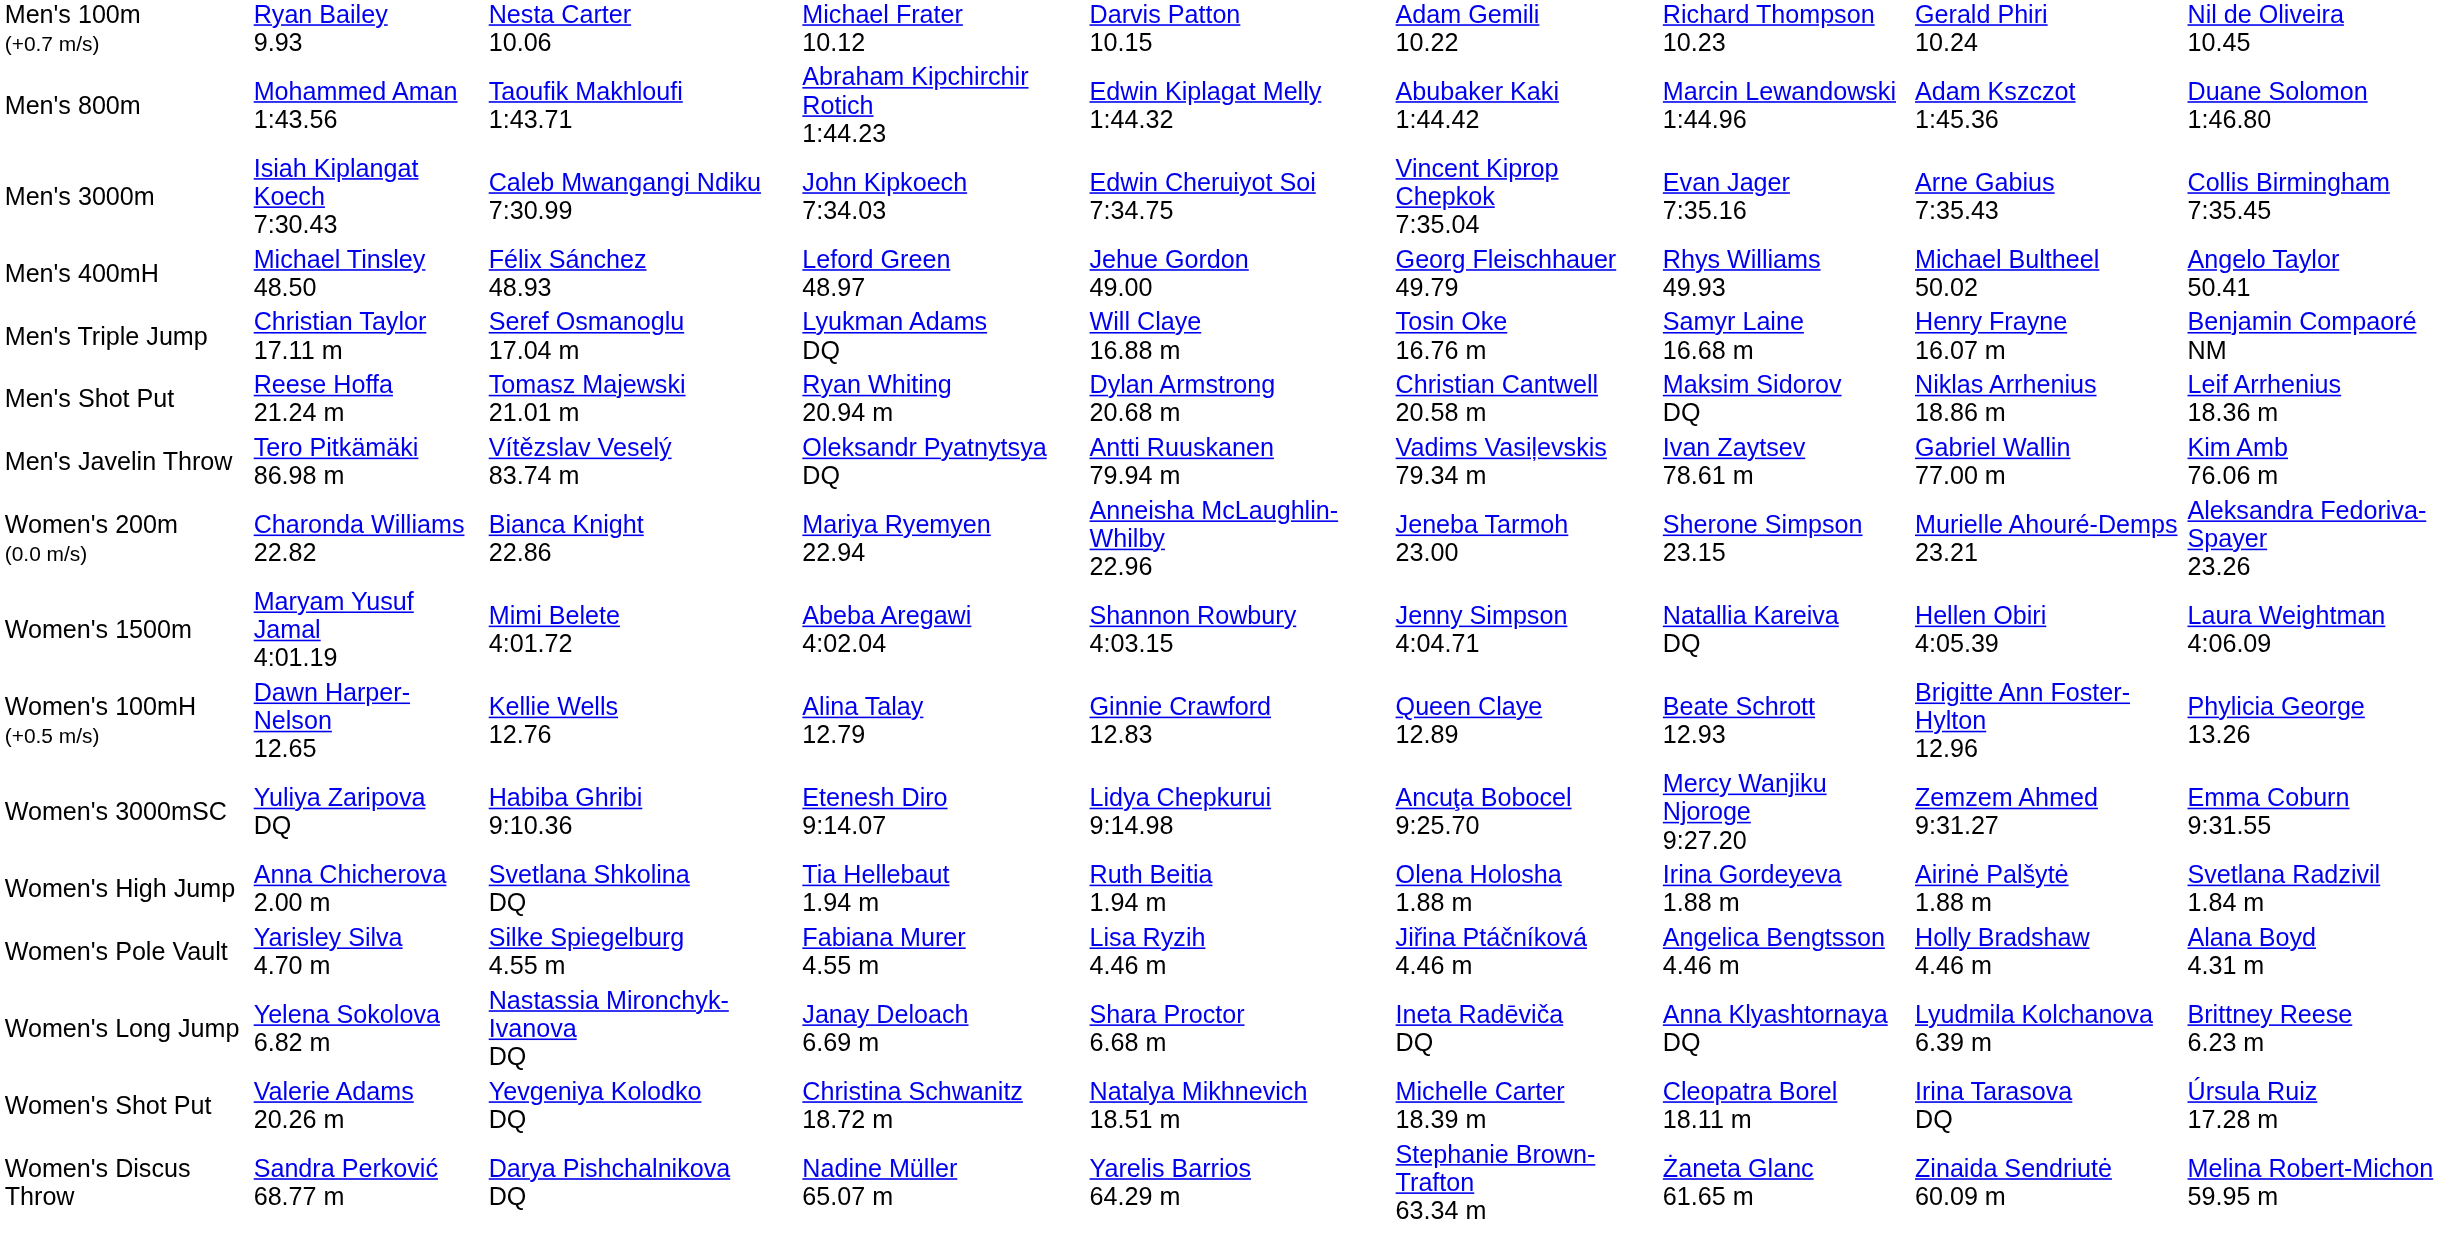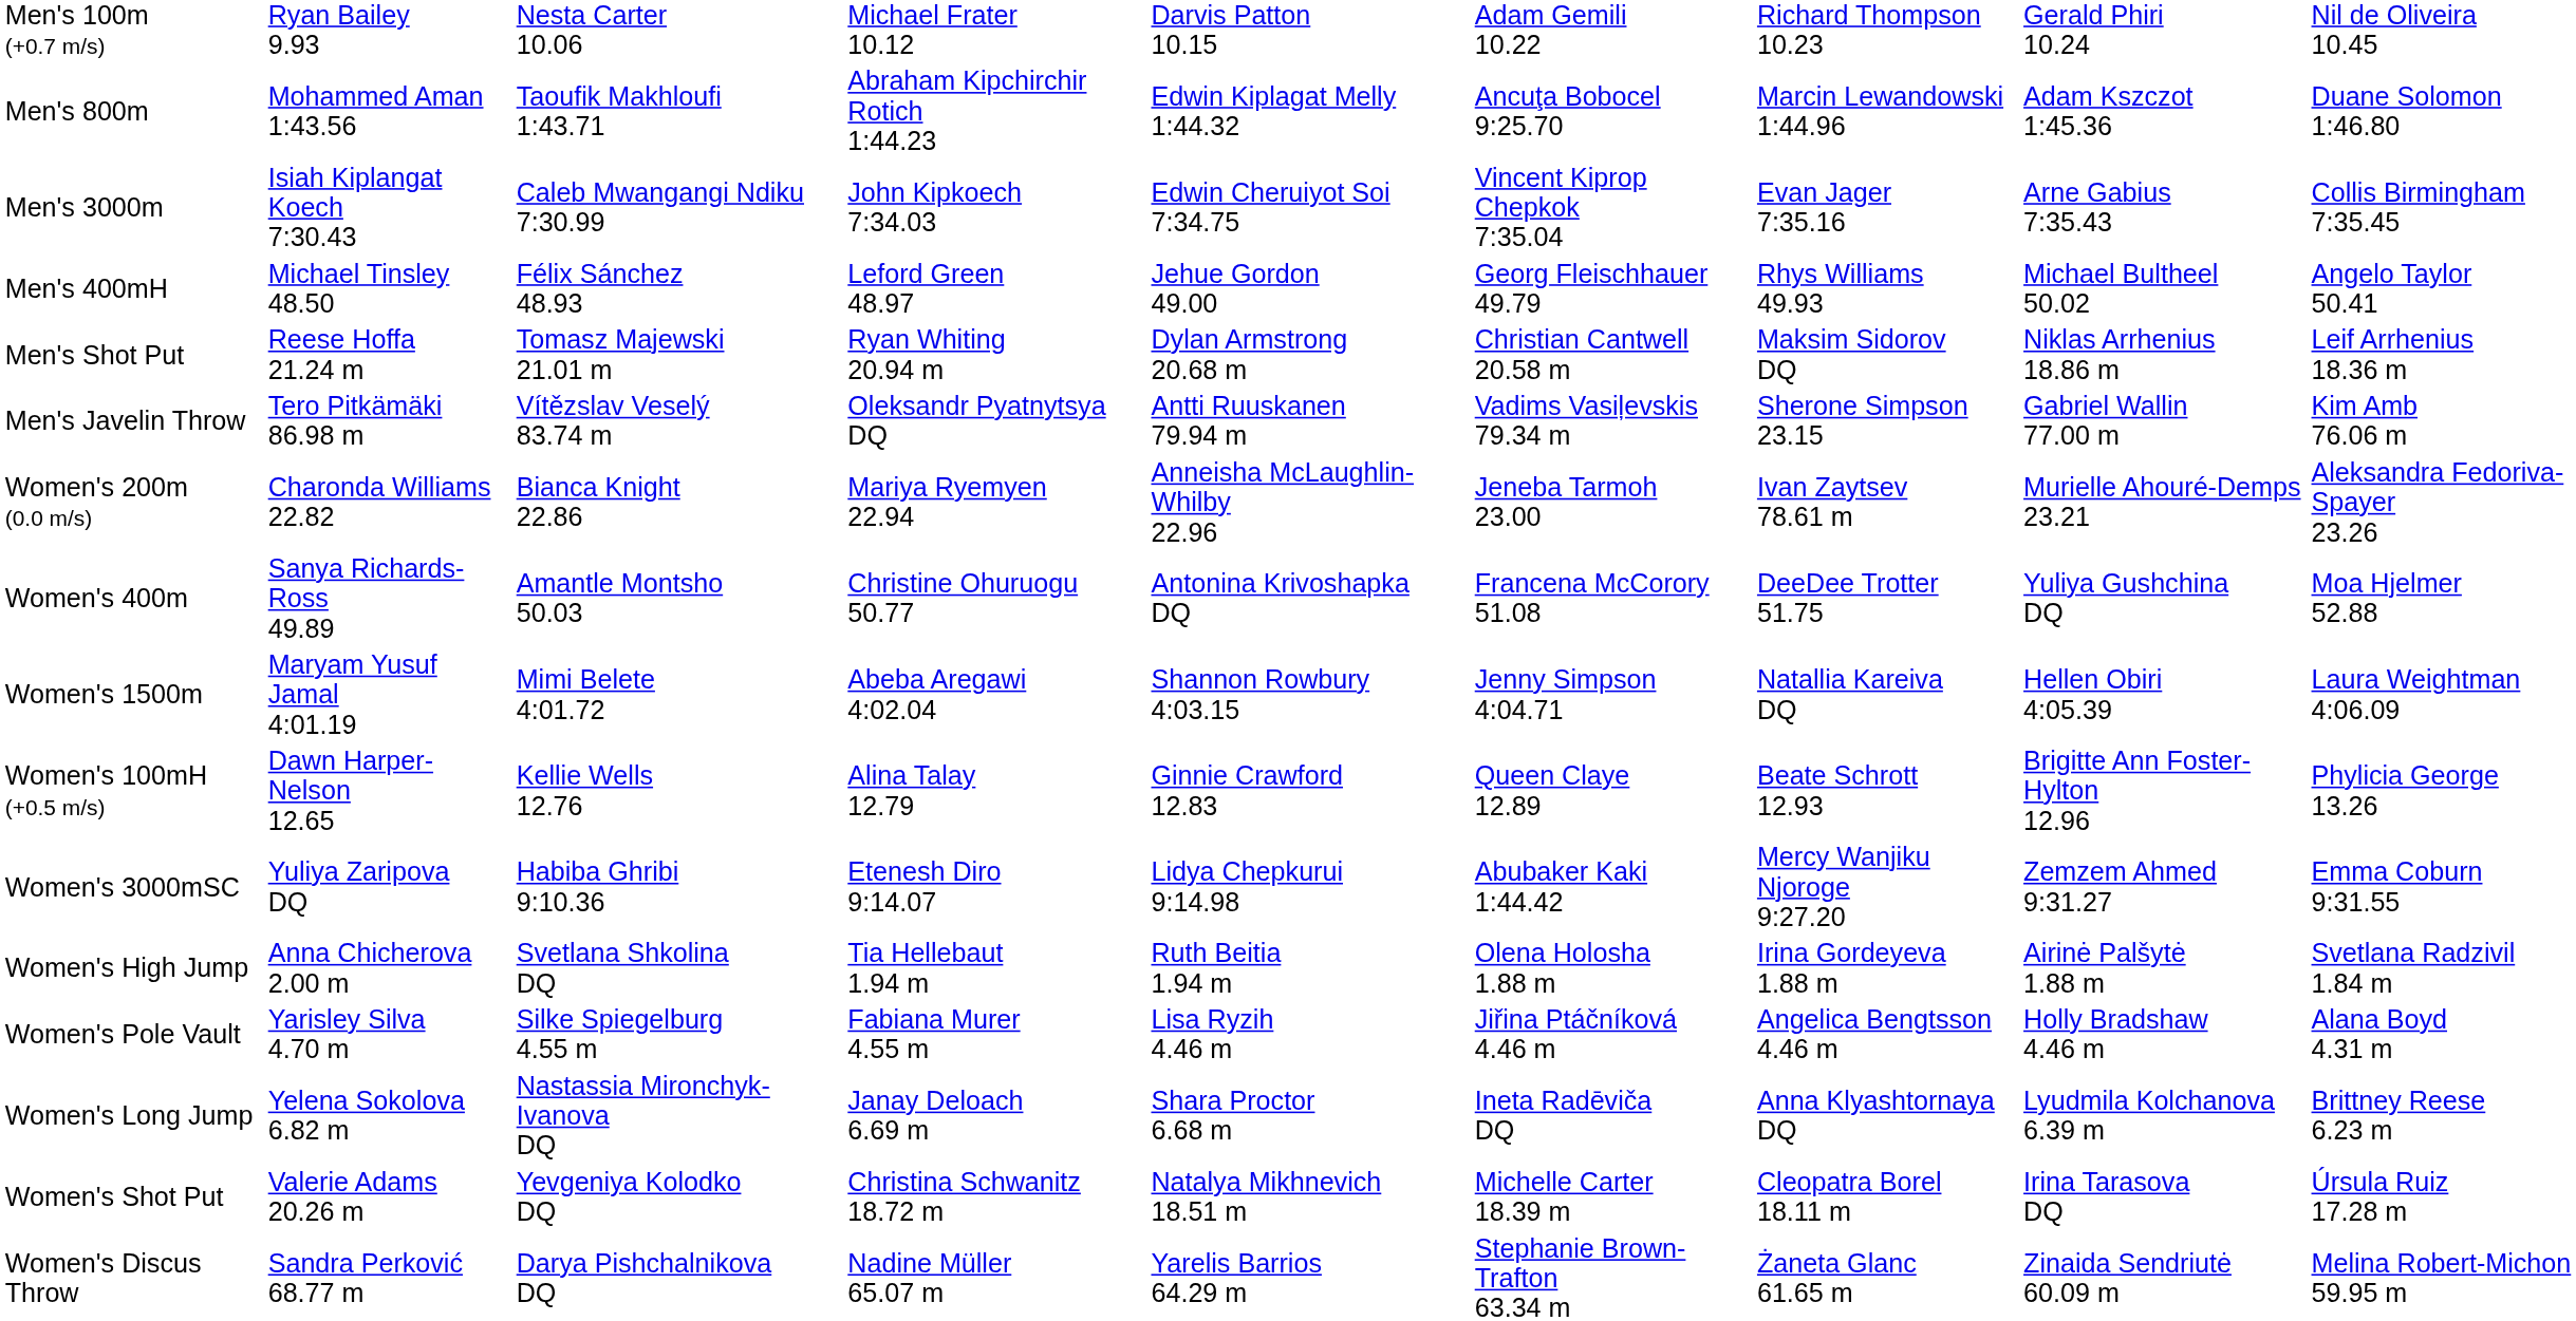 <table>
 <tr>
 <td>Men's 100m<br><small>(+0.7 m/s)</small></td>
 <td><a href='#'>Ryan Bailey</a><br>  9.93</td>
 <td><a href='#'>Nesta Carter</a><br>  10.06</td>
 <td><a href='#'>Michael Frater</a><br>  10.12</td>
 <td><a href='#'>Darvis Patton</a><br>  10.15</td>
 <td><a href='#'>Adam Gemili</a><br>  10.22</td>
 <td><a href='#'>Richard Thompson</a><br>  10.23</td>
 <td><a href='#'>Gerald Phiri</a><br>  10.24</td>
 <td><a href='#'>Nil de Oliveira</a><br>  10.45</td>
 </tr>
 <tr>
 <td>Men's 800m</td>
 <td><a href='#'>Mohammed Aman</a><br>  1:43.56</td>
 <td><a href='#'>Taoufik Makhloufi</a><br>  1:43.71</td>
 <td><a href='#'>Abraham Kipchirchir Rotich</a><br>  1:44.23</td>
 <td><a href='#'>Edwin Kiplagat Melly</a><br>  1:44.32</td>
-<td><a href='#'>Abubaker Kaki</a><br>  1:44.42</td>
+<td><a href='#'>Ancuţa Bobocel</a><br>  9:25.70</td>
 <td><a href='#'>Marcin Lewandowski</a><br>  1:44.96</td>
 <td><a href='#'>Adam Kszczot</a><br>  1:45.36</td>
 <td><a href='#'>Duane Solomon</a><br>  1:46.80</td>
 </tr>
 <tr>
 <td>Men's 3000m</td>
 <td><a href='#'>Isiah Kiplangat Koech</a><br>  7:30.43</td>
 <td><a href='#'>Caleb Mwangangi Ndiku</a><br>  7:30.99</td>
 <td><a href='#'>John Kipkoech</a><br>  7:34.03</td>
 <td><a href='#'>Edwin Cheruiyot Soi</a><br>  7:34.75</td>
 <td><a href='#'>Vincent Kiprop Chepkok</a><br>  7:35.04</td>
 <td><a href='#'>Evan Jager</a><br>  7:35.16</td>
 <td><a href='#'>Arne Gabius</a><br>  7:35.43</td>
 <td><a href='#'>Collis Birmingham</a><br>  7:35.45</td>
 </tr>
 <tr>
 <td>Men's 400mH</td>
 <td><a href='#'>Michael Tinsley</a><br>  48.50</td>
 <td><a href='#'>Félix Sánchez</a><br>  48.93</td>
 <td><a href='#'>Leford Green</a><br>  48.97</td>
 <td><a href='#'>Jehue Gordon</a><br>  49.00</td>
 <td><a href='#'>Georg Fleischhauer</a><br>  49.79</td>
 <td><a href='#'>Rhys Williams</a><br>  49.93</td>
 <td><a href='#'>Michael Bultheel</a><br>  50.02</td>
 <td><a href='#'>Angelo Taylor</a><br>  50.41</td>
 </tr>
 <tr>
-<td>Men's Triple Jump</td>
-<td><a href='#'>Christian Taylor</a><br>  17.11 m</td>
-<td><a href='#'>Seref Osmanoglu</a><br>  17.04 m</td>
-<td><a href='#'>Lyukman Adams</a><br>  DQ</td>
-<td><a href='#'>Will Claye</a><br>  16.88 m</td>
-<td><a href='#'>Tosin Oke</a><br>  16.76 m</td>
-<td><a href='#'>Samyr Laine</a><br>  16.68 m</td>
-<td><a href='#'>Henry Frayne</a><br>  16.07 m</td>
-<td><a href='#'>Benjamin Compaoré</a><br>  NM</td>
-</tr>
-<tr>
 <td>Men's Shot Put</td>
 <td><a href='#'>Reese Hoffa</a><br>  21.24 m</td>
 <td><a href='#'>Tomasz Majewski</a><br>  21.01 m</td>
 <td><a href='#'>Ryan Whiting</a><br>  20.94 m</td>
 <td><a href='#'>Dylan Armstrong</a><br>  20.68 m</td>
 <td><a href='#'>Christian Cantwell</a><br>  20.58 m</td>
 <td><a href='#'>Maksim Sidorov</a><br>  DQ</td>
 <td><a href='#'>Niklas Arrhenius</a><br>  18.86 m</td>
 <td><a href='#'>Leif Arrhenius</a><br>  18.36 m</td>
 </tr>
 <tr>
 <td>Men's Javelin Throw</td>
 <td><a href='#'>Tero Pitkämäki</a><br>  86.98 m</td>
 <td><a href='#'>Vítězslav Veselý</a><br>  83.74 m</td>
 <td><a href='#'>Oleksandr Pyatnytsya</a><br>  DQ</td>
 <td><a href='#'>Antti Ruuskanen</a><br>  79.94 m</td>
 <td><a href='#'>Vadims Vasiļevskis</a><br>  79.34 m</td>
-<td><a href='#'>Ivan Zaytsev</a><br>  78.61 m</td>
+<td><a href='#'>Sherone Simpson</a><br>  23.15</td>
 <td><a href='#'>Gabriel Wallin</a><br>  77.00 m</td>
 <td><a href='#'>Kim Amb</a><br>  76.06 m</td>
 </tr>
 <tr>
 <td>Women's 200m<br><small>(0.0 m/s)</small></td>
 <td><a href='#'>Charonda Williams</a><br>  22.82</td>
 <td><a href='#'>Bianca Knight</a><br>  22.86</td>
 <td><a href='#'>Mariya Ryemyen</a><br>  22.94</td>
 <td><a href='#'>Anneisha McLaughlin-Whilby</a><br>  22.96</td>
 <td><a href='#'>Jeneba Tarmoh</a><br>  23.00</td>
-<td><a href='#'>Sherone Simpson</a><br>  23.15</td>
+<td><a href='#'>Ivan Zaytsev</a><br>  78.61 m</td>
 <td><a href='#'>Murielle Ahouré-Demps</a><br>  23.21</td>
 <td><a href='#'>Aleksandra Fedoriva-Spayer</a><br>  23.26</td>
+</tr>
+<tr>
+<td>Women's 400m</td>
+<td><a href='#'>Sanya Richards-Ross</a><br>  49.89</td>
+<td><a href='#'>Amantle Montsho</a><br>  50.03</td>
+<td><a href='#'>Christine Ohuruogu</a><br>  50.77</td>
+<td><a href='#'>Antonina Krivoshapka</a><br>  DQ</td>
+<td><a href='#'>Francena McCorory</a><br>  51.08</td>
+<td><a href='#'>DeeDee Trotter</a><br>  51.75</td>
+<td><a href='#'>Yuliya Gushchina</a><br>  DQ</td>
+<td><a href='#'>Moa Hjelmer</a><br>  52.88</td>
 </tr>
 <tr>
 <td>Women's 1500m</td>
 <td><a href='#'>Maryam Yusuf Jamal</a><br>  4:01.19</td>
 <td><a href='#'>Mimi Belete</a><br>  4:01.72</td>
 <td><a href='#'>Abeba Aregawi</a><br>  4:02.04</td>
 <td><a href='#'>Shannon Rowbury</a><br>  4:03.15</td>
 <td><a href='#'>Jenny Simpson</a><br>  4:04.71</td>
 <td><a href='#'>Natallia Kareiva</a><br>  DQ</td>
 <td><a href='#'>Hellen Obiri</a><br>  4:05.39</td>
 <td><a href='#'>Laura Weightman</a><br>  4:06.09</td>
 </tr>
 <tr>
 <td>Women's 100mH<br><small>(+0.5 m/s)</small></td>
 <td><a href='#'>Dawn Harper-Nelson</a><br>  12.65</td>
 <td><a href='#'>Kellie Wells</a><br>  12.76</td>
 <td><a href='#'>Alina Talay</a><br>  12.79</td>
 <td><a href='#'>Ginnie Crawford</a><br>  12.83</td>
 <td><a href='#'>Queen Claye</a><br>  12.89</td>
 <td><a href='#'>Beate Schrott</a><br>  12.93</td>
 <td><a href='#'>Brigitte Ann Foster-Hylton</a><br>  12.96</td>
 <td><a href='#'>Phylicia George</a><br>  13.26</td>
 </tr>
 <tr>
 <td>Women's 3000mSC</td>
 <td><a href='#'>Yuliya Zaripova</a><br>  DQ</td>
 <td><a href='#'>Habiba Ghribi</a><br>  9:10.36</td>
 <td><a href='#'>Etenesh Diro</a><br>  9:14.07</td>
 <td><a href='#'>Lidya Chepkurui</a><br>  9:14.98</td>
-<td><a href='#'>Ancuţa Bobocel</a><br>  9:25.70</td>
+<td><a href='#'>Abubaker Kaki</a><br>  1:44.42</td>
 <td><a href='#'>Mercy Wanjiku Njoroge</a><br>  9:27.20</td>
 <td><a href='#'>Zemzem Ahmed</a><br>  9:31.27</td>
 <td><a href='#'>Emma Coburn</a><br>  9:31.55</td>
 </tr>
 <tr>
 <td>Women's High Jump</td>
 <td><a href='#'>Anna Chicherova</a><br>  2.00 m</td>
 <td><a href='#'>Svetlana Shkolina</a><br>  DQ</td>
 <td><a href='#'>Tia Hellebaut</a><br>  1.94 m</td>
 <td><a href='#'>Ruth Beitia</a><br>  1.94 m</td>
 <td><a href='#'>Olena Holosha</a><br>  1.88 m</td>
 <td><a href='#'>Irina Gordeyeva</a><br>  1.88 m</td>
 <td><a href='#'>Airinė Palšytė</a><br>  1.88 m</td>
 <td><a href='#'>Svetlana Radzivil</a><br>  1.84 m</td>
 </tr>
 <tr>
 <td>Women's Pole Vault</td>
 <td><a href='#'>Yarisley Silva</a><br>  4.70 m</td>
 <td><a href='#'>Silke Spiegelburg</a><br>  4.55 m</td>
 <td><a href='#'>Fabiana Murer</a><br>  4.55 m</td>
 <td><a href='#'>Lisa Ryzih</a><br>  4.46 m</td>
 <td><a href='#'>Jiřina Ptáčníková</a><br>  4.46 m</td>
 <td><a href='#'>Angelica Bengtsson</a><br>  4.46 m</td>
 <td><a href='#'>Holly Bradshaw</a><br>  4.46 m</td>
 <td><a href='#'>Alana Boyd</a><br>  4.31 m</td>
 </tr>
 <tr>
 <td>Women's Long Jump</td>
 <td><a href='#'>Yelena Sokolova</a><br>  6.82 m</td>
 <td><a href='#'>Nastassia Mironchyk-Ivanova</a><br>  DQ</td>
 <td><a href='#'>Janay Deloach</a><br>  6.69 m</td>
 <td><a href='#'>Shara Proctor</a><br>  6.68 m</td>
 <td><a href='#'>Ineta Radēviča</a><br>  DQ</td>
 <td><a href='#'>Anna Klyashtornaya</a><br>  DQ</td>
 <td><a href='#'>Lyudmila Kolchanova</a><br>  6.39 m</td>
 <td><a href='#'>Brittney Reese</a><br>  6.23 m</td>
 </tr>
 <tr>
 <td>Women's Shot Put</td>
 <td><a href='#'>Valerie Adams</a><br>  20.26 m</td>
 <td><a href='#'>Yevgeniya Kolodko</a><br>  DQ</td>
 <td><a href='#'>Christina Schwanitz</a><br>  18.72 m</td>
 <td><a href='#'>Natalya Mikhnevich</a><br>  18.51 m</td>
 <td><a href='#'>Michelle Carter</a><br>  18.39 m</td>
 <td><a href='#'>Cleopatra Borel</a><br>  18.11 m</td>
 <td><a href='#'>Irina Tarasova</a><br>  DQ</td>
 <td><a href='#'>Úrsula Ruiz</a><br>  17.28 m</td>
 </tr>
 <tr>
 <td>Women's Discus Throw</td>
 <td><a href='#'>Sandra Perković</a><br>  68.77 m</td>
 <td><a href='#'>Darya Pishchalnikova</a><br>  DQ</td>
 <td><a href='#'>Nadine Müller</a><br>  65.07 m</td>
 <td><a href='#'>Yarelis Barrios</a><br>  64.29 m</td>
 <td><a href='#'>Stephanie Brown-Trafton</a><br>  63.34 m</td>
 <td><a href='#'>Żaneta Glanc</a><br>  61.65 m</td>
 <td><a href='#'>Zinaida Sendriutė</a><br>  60.09 m</td>
 <td><a href='#'>Melina Robert-Michon</a><br>  59.95 m</td>
 </tr>
 </table>
